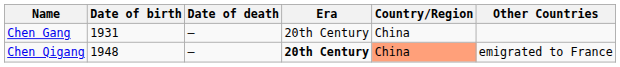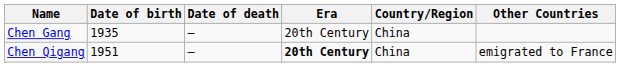 <table class="wikitable sortable">
 <tr>
 <th>Name</th>
 <th>Date of birth</th>
 <th>Date of death</th>
 <th>Era</th>
 <th>Country/Region</th>
 <th>Other Countries</th>
 </tr>
 <tr>
 <td><a href='#'>Chen Gang</a></td>
-<td>1931</td>
+<td>1935</td>
 <td>—</td>
 <td>20th Century</td>
 <td>China</td>
 <td></td>
 </tr>
 <tr>
 <td><a href='#'>Chen Qigang</a></td>
-<td>1948</td>
+<td>1951</td>
 <td>—</td>
 <td><strong>20th Century</strong></td>
-<td style="background: lightsalmon;">China</td>
+<td>China</td>
 <td>emigrated to France</td>
 </tr>
 </table>
